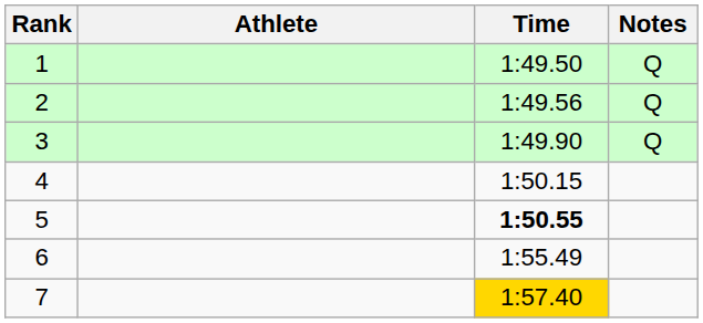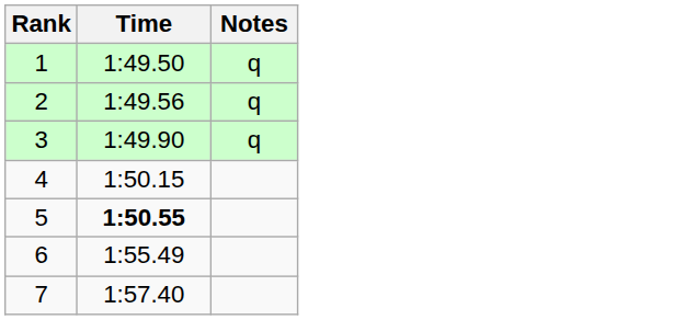 <table class="wikitable" style="text-align:center">
 <tr>
 <th width=40>Rank</th>
-<th width=250>Athlete</th>
 <th width=80>Time</th>
 <th width=50>Notes</th>
 </tr>
 <tr bgcolor=ccffcc>
 <td>1</td>
-<td align=left></td>
 <td>1:49.50</td>
-<td>Q</td>
+<td>q</td>
 </tr>
 <tr bgcolor=ccffcc>
 <td>2</td>
-<td align=left></td>
 <td>1:49.56</td>
-<td>Q</td>
+<td>q</td>
 </tr>
 <tr bgcolor=ccffcc>
 <td>3</td>
-<td align=left></td>
 <td>1:49.90</td>
-<td>Q</td>
+<td>q</td>
 </tr>
 <tr>
 <td>4</td>
-<td align=left></td>
 <td>1:50.15</td>
 <td></td>
 </tr>
 <tr>
 <td>5</td>
-<td align=left></td>
 <td><strong>1:50.55</strong></td>
 <td></td>
 </tr>
 <tr>
 <td>6</td>
-<td align=left></td>
 <td>1:55.49</td>
 <td></td>
 </tr>
 <tr>
 <td>7</td>
-<td align=left></td>
-<td style="background: gold;">1:57.40</td>
+<td>1:57.40</td>
 <td></td>
 </tr>
 </table>
